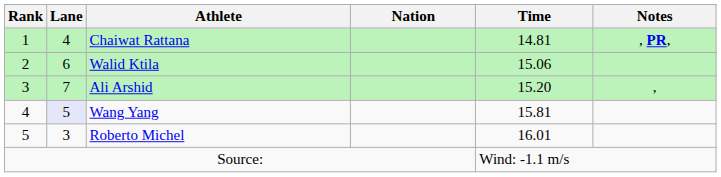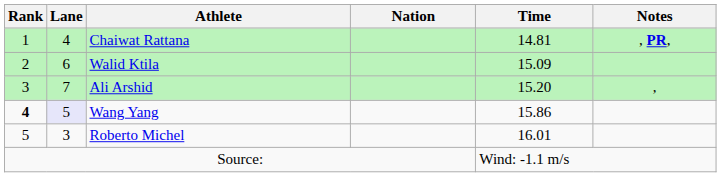 <table class="wikitable sortable" style="text-align:center;width: 60%;">
 <tr>
 <th scope="col" style="width: 10px;">Rank</th>
 <th scope="col" style="width: 10px;">Lane</th>
 <th scope="col">Athlete</th>
 <th scope="col">Nation</th>
 <th scope="col">Time</th>
 <th scope="col">Notes</th>
 </tr>
 <tr bgcolor=bbf3bb>
 <td>1</td>
 <td>4</td>
 <td align=left><a href='#'>Chaiwat Rattana</a></td>
 <td align=left></td>
 <td>14.81</td>
 <td>, <strong><a href='#'>PR</a></strong>, </td>
 </tr>
 <tr bgcolor=bbf3bb>
 <td>2</td>
 <td>6</td>
 <td align=left><a href='#'>Walid Ktila</a></td>
 <td align=left></td>
-<td>15.06</td>
+<td>15.09</td>
 <td></td>
 </tr>
 <tr bgcolor=bbf3bb>
 <td>3</td>
 <td>7</td>
 <td align=left><a href='#'>Ali Arshid</a></td>
 <td align=left></td>
 <td>15.20</td>
 <td>, </td>
 </tr>
 <tr>
-<td>4</td>
+<td><strong>4</strong></td>
 <td style="background: lavender;">5</td>
 <td align=left><a href='#'>Wang Yang</a></td>
 <td align=left></td>
-<td>15.81</td>
+<td>15.86</td>
 <td></td>
 </tr>
 <tr>
 <td>5</td>
 <td>3</td>
 <td align=left><a href='#'>Roberto Michel</a></td>
 <td align=left></td>
 <td>16.01</td>
 <td></td>
 </tr>
 <tr class="sortbottom">
 <td colspan="4">Source:</td>
 <td colspan="2" style="text-align:left;">Wind: -1.1 m/s</td>
 </tr>
 </table>
